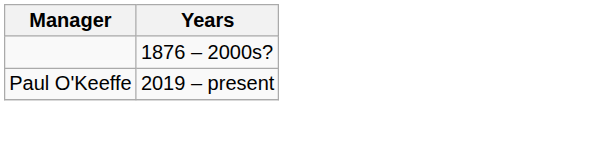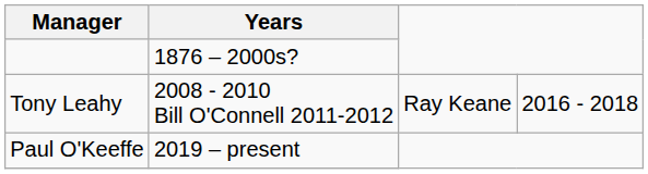 <table class="wikitable">
 <tr>
 <th>Manager</th>
 <th>Years</th>
 </tr>
 <tr>
 <td></td>
 <td>1876 – 2000s?</td>
 </tr>
 <tr>
+<td>Tony Leahy</td>
+<td>2008 - 2010<br>Bill O'Connell 2011-2012</td>
+<td>Ray Keane</td>
+<td>2016 - 2018</td>
+</tr>
+<tr>
 <td>Paul O'Keeffe</td>
 <td>2019 – present</td>
 </tr>
 <tr>
 </tr>
 </table>
